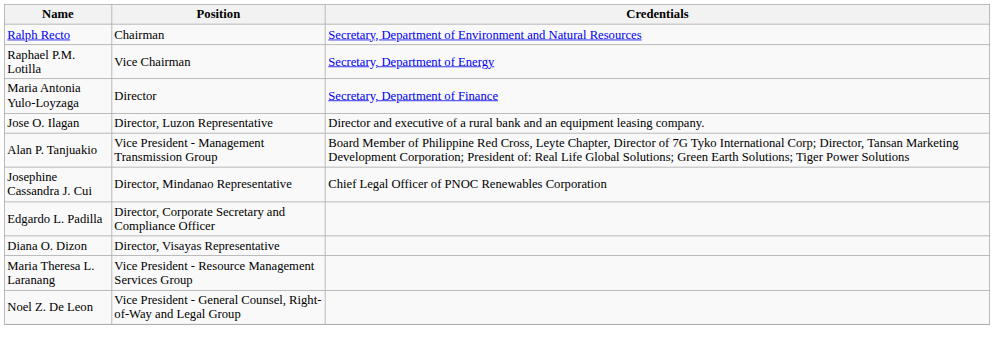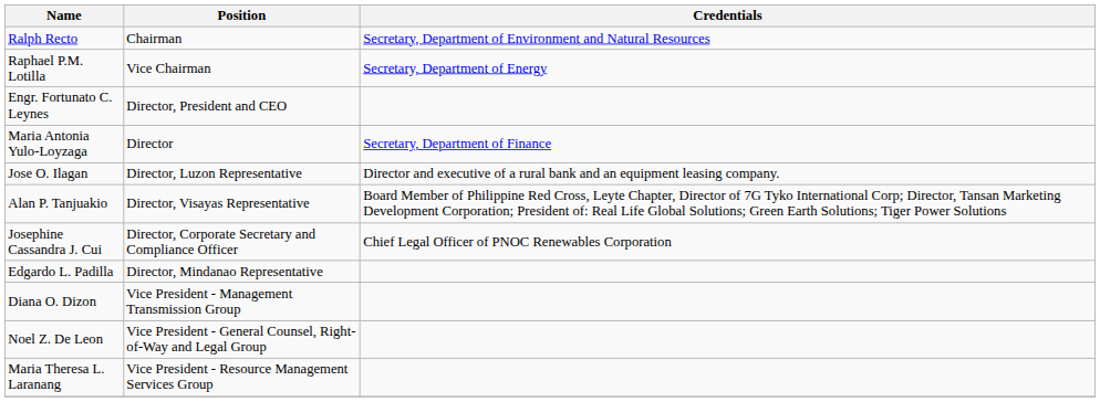 <table class="wikitable">
 <tr>
 <th>Name</th>
 <th>Position</th>
 <th>Credentials</th>
 </tr>
 <tr>
 <td><a href='#'>Ralph Recto</a></td>
 <td>Chairman</td>
 <td><a href='#'>Secretary, Department of Environment and Natural Resources</a></td>
 </tr>
 <tr>
 <td>Raphael P.M. Lotilla</td>
 <td>Vice Chairman</td>
 <td><a href='#'>Secretary, Department of Energy</a></td>
 </tr>
 <tr>
+<td>Engr. Fortunato C. Leynes</td>
+<td>Director, President and CEO</td>
+<td></td>
+</tr>
+<tr>
 <td>Maria Antonia Yulo-Loyzaga</td>
 <td>Director</td>
 <td><a href='#'>Secretary, Department of Finance</a></td>
 </tr>
 <tr>
 <td>Jose O. Ilagan</td>
 <td>Director, Luzon Representative</td>
 <td>Director and executive of a rural bank and an equipment leasing company.</td>
 </tr>
 <tr>
 <td>Alan P. Tanjuakio</td>
-<td>Vice President - Management Transmission Group</td>
+<td>Director, Visayas Representative</td>
 <td>Board Member of Philippine Red Cross, Leyte Chapter,  Director of 7G Tyko International Corp; Director, Tansan Marketing Development Corporation; President of: Real Life Global Solutions; Green Earth Solutions; Tiger Power Solutions</td>
 </tr>
 <tr>
 <td>Josephine Cassandra J. Cui</td>
-<td>Director, Mindanao Representative</td>
+<td>Director, Corporate Secretary and Compliance Officer</td>
 <td>Chief Legal Officer of PNOC Renewables Corporation</td>
 </tr>
 <tr>
 <td>Edgardo L. Padilla</td>
-<td>Director, Corporate Secretary and Compliance Officer</td>
+<td>Director, Mindanao Representative</td>
 <td></td>
 </tr>
 <tr>
 <td>Diana O. Dizon</td>
-<td>Director, Visayas Representative</td>
+<td>Vice President - Management Transmission Group</td>
+<td></td>
+</tr>
+<tr>
+<td>Noel Z. De Leon</td>
+<td>Vice President - General Counsel, Right-of-Way and Legal Group</td>
 <td></td>
 </tr>
 <tr>
 <td>Maria Theresa L. Laranang</td>
 <td>Vice President - Resource Management Services Group</td>
 <td></td>
 </tr>
 <tr>
-<td>Noel Z. De Leon</td>
-<td>Vice President - General Counsel, Right-of-Way and Legal Group</td>
-<td></td>
-</tr>
-<tr>
 </tr>
 </table>
